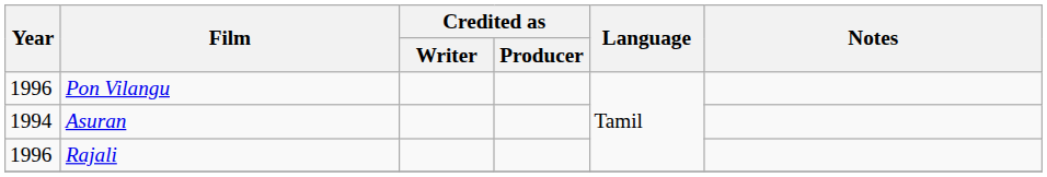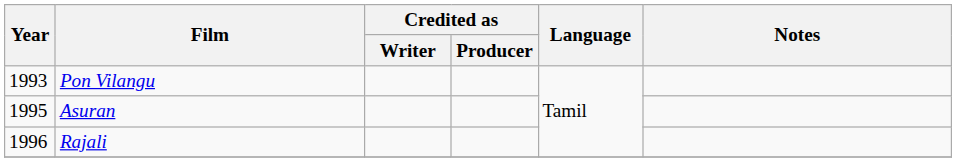 <table class="wikitable sortable">
 <tr>
 <th rowspan="2" style="width:35px;">Year</th>
 <th rowspan="2" style="width:250px;">Film</th>
 <th colspan="2">Credited as</th>
 <th rowspan="2" style="text-align:center; width:80px;">Language</th>
 <th rowspan="2"  style="text-align:center; width:250px;" class="unsortable">Notes</th>
 </tr>
 <tr>
 <th width=65>Writer</th>
 <th width=65>Producer</th>
 </tr>
 <tr>
-<td>1996</td>
+<td>1993</td>
 <td><em><a href='#'>Pon Vilangu</a></em></td>
 <td style="text-align:center;"></td>
 <td style="text-align:center;"></td>
 <td rowspan="3">Tamil</td>
 <td></td>
 </tr>
 <tr>
-<td>1994</td>
+<td>1995</td>
 <td><em><a href='#'>Asuran</a></em></td>
 <td style="text-align:center;"></td>
 <td style="text-align:center;"></td>
 <td></td>
 </tr>
 <tr>
 <td>1996</td>
 <td><em><a href='#'>Rajali</a></em></td>
 <td style="text-align:center;"></td>
 <td style="text-align:center;"></td>
 <td></td>
 </tr>
 <tr>
 </tr>
 </table>
